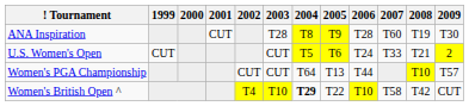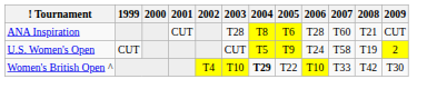 <table class="wikitable" style="font-size:95%;text-align:center;">
 <tr>
 <th>! Tournament</th>
 <th>1999</th>
 <th>2000</th>
 <th>2001</th>
 <th>2002</th>
 <th>2003</th>
 <th>2004</th>
 <th>2005</th>
 <th>2006</th>
 <th>2007</th>
 <th>2008</th>
 <th>2009</th>
 </tr>
 <tr>
 <td align=left><a href='#'>ANA Inspiration</a></td>
 <td style="background:#eeeeee;"></td>
 <td style="background:#eeeeee;"></td>
 <td>CUT</td>
 <td style="background:#eeeeee;"></td>
 <td>T28</td>
 <td style="background:yellow;">T8</td>
-<td style="background:yellow;">T9</td>
+<td style="background:yellow;">T6</td>
 <td>T28</td>
 <td>T60</td>
-<td>T19</td>
-<td>T30</td>
+<td>T21</td>
+<td>CUT</td>
 </tr>
 <tr>
 <td align=left><a href='#'>U.S. Women's Open</a></td>
 <td>CUT</td>
 <td style="background:#eeeeee;"></td>
 <td style="background:#eeeeee;"></td>
 <td style="background:#eeeeee;"></td>
 <td>CUT</td>
 <td style="background:yellow;">T5</td>
-<td style="background:yellow;">T6</td>
+<td style="background:yellow;">T9</td>
 <td>T24</td>
-<td>T33</td>
-<td>T21</td>
+<td>T58</td>
+<td>T19</td>
 <td style="background:yellow;">2</td>
-</tr>
-<tr>
-<td align=left><a href='#'>Women's PGA Championship</a></td>
-<td style="background:#eeeeee;"></td>
-<td style="background:#eeeeee;"></td>
-<td style="background:#eeeeee;"></td>
-<td>CUT</td>
-<td>CUT</td>
-<td>T64</td>
-<td>T13</td>
-<td>T44</td>
-<td style="background:#eeeeee;"></td>
-<td style="background:yellow;">T10</td>
-<td>T57</td>
 </tr>
 <tr>
 <td align=left><a href='#'>Women's British Open</a> ^</td>
 <td style="background:#eeeeee;" colspan=2></td>
 <td style="background:#eeeeee;"></td>
 <td style="background:yellow;">T4</td>
 <td style="background:yellow;">T10</td>
 <td><strong>T29</strong></td>
 <td>T22</td>
 <td style="background:yellow;">T10</td>
-<td>T58</td>
+<td>T33</td>
 <td>T42</td>
-<td>CUT</td>
+<td>T30</td>
 </tr>
 </table>
